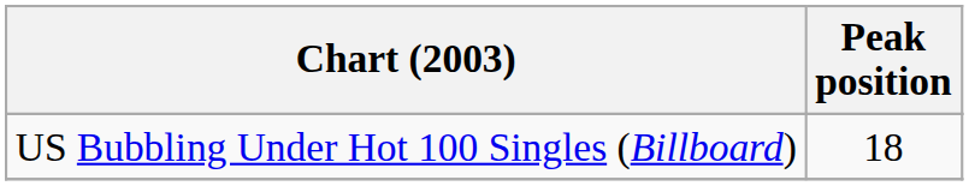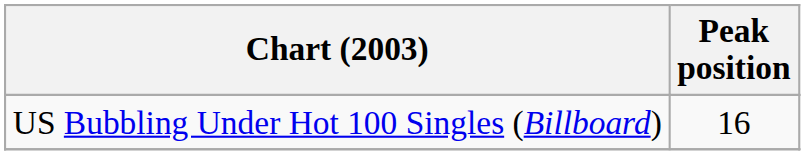 <table class="wikitable sortable plainrowheaders">
 <tr>
 <th scope="col">Chart (2003)</th>
 <th scope="col">Peak<br>position</th>
 </tr>
 <tr>
 </tr>
 <tr>
 </tr>
 <tr>
 </tr>
 <tr>
 </tr>
 <tr>
 </tr>
 <tr>
 </tr>
 <tr>
 <td>US <a href='#'>Bubbling Under Hot 100 Singles</a> (<em><a href='#'>Billboard</a></em>)</td>
-<td align="center">18</td>
+<td align="center">16</td>
 </tr>
 <tr>
 </tr>
 <tr>
 </tr>
 </table>
